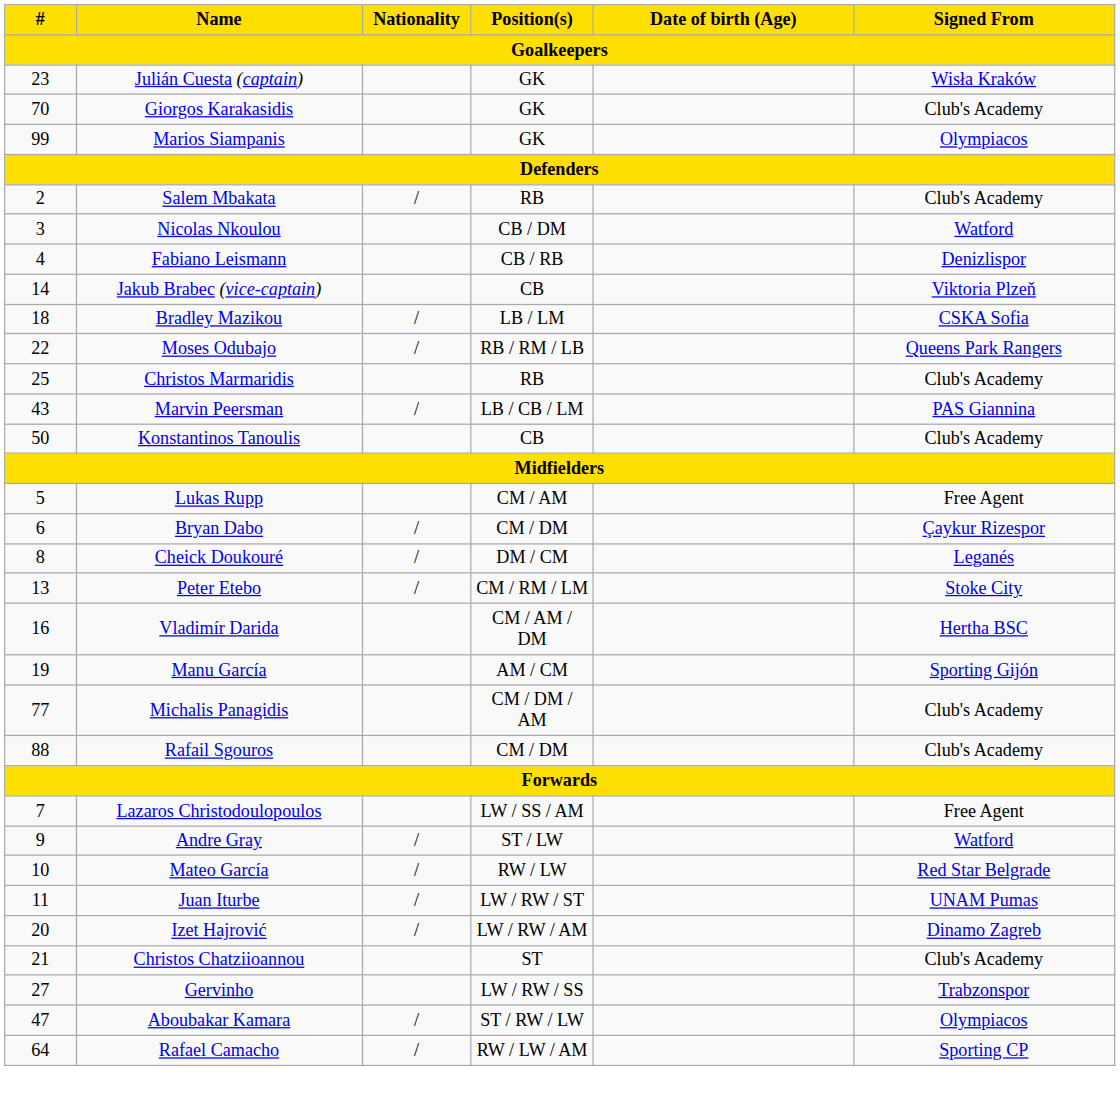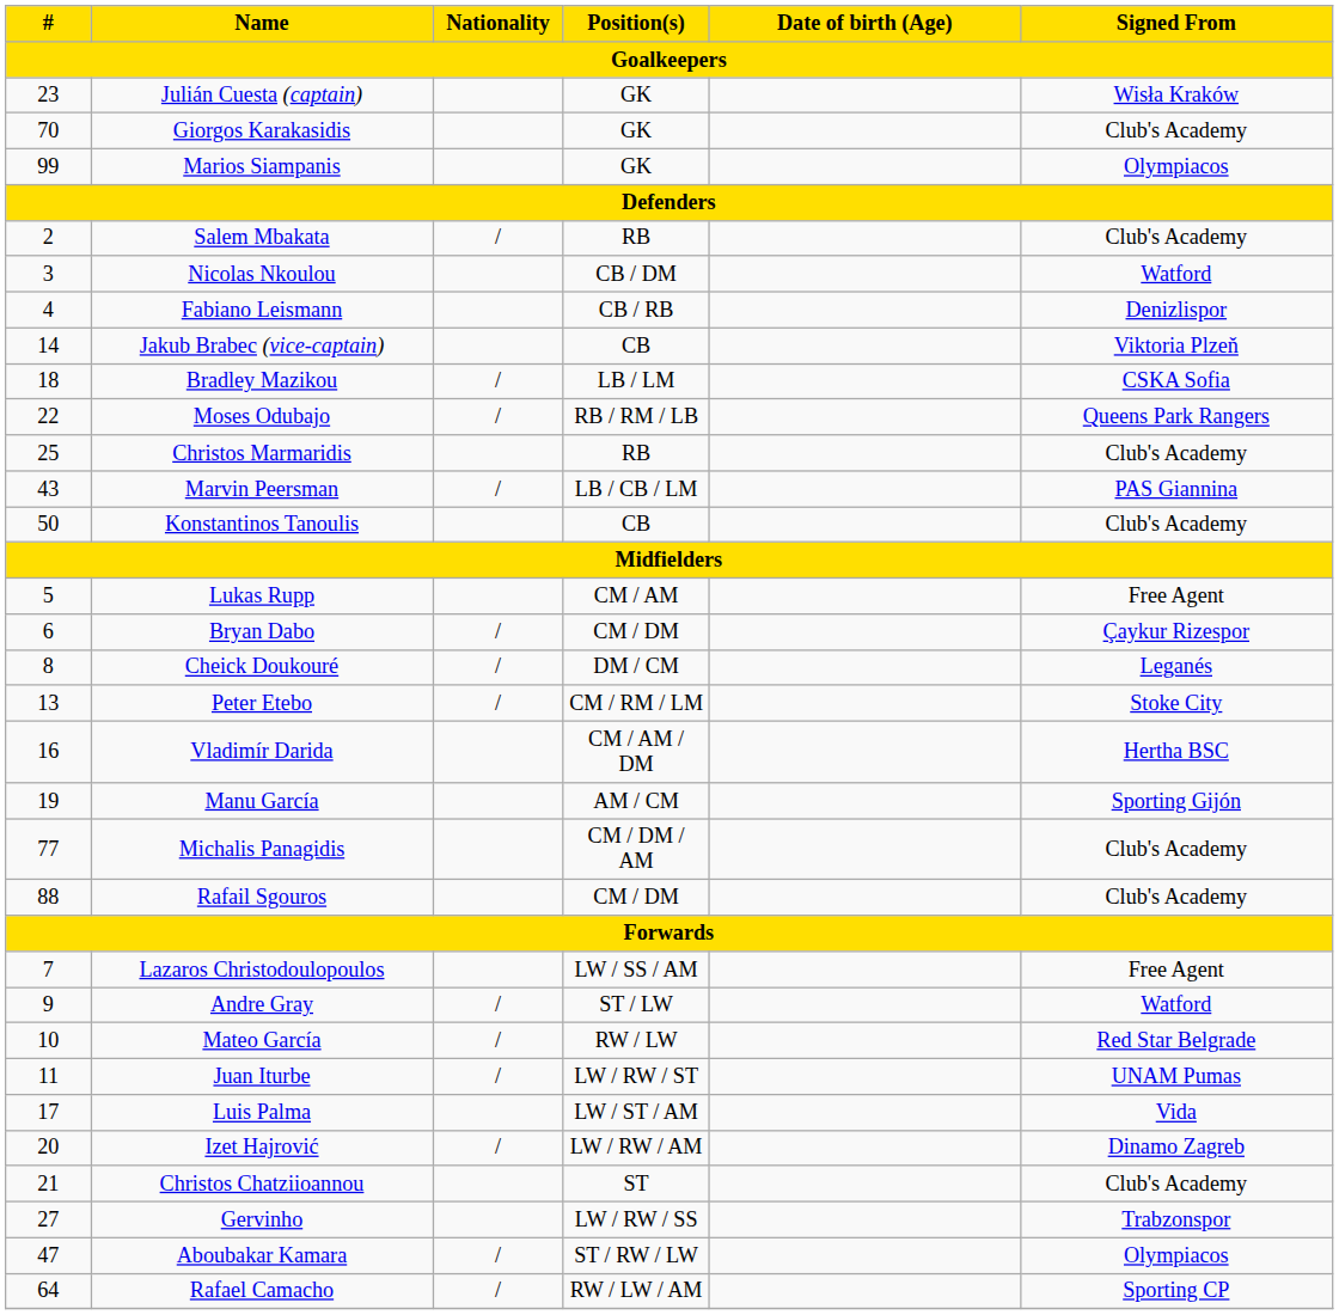 <table class="wikitable" style="text-align:center; font-size:90%;">
 <tr>
 <th style="background:#FFDF00; color:black; text-align:center;"; width=50>#</th>
 <th style="background:#FFDF00; color:black; text-align:center;"; width=220>Name</th>
 <th style="background:#FFDF00; color:black; text-align:center;"; width=80>Nationality</th>
 <th style="background:#FFDF00; color:black; text-align:center;"; width=90>Position(s)</th>
 <th style="background:#FFDF00; color:black; text-align:center;"; width=200>Date of birth (Age)</th>
 <th style="background:#FFDF00; color:black; text-align:center;"; width=200>Signed From</th>
 </tr>
 <tr>
 <th colspan="6" style="background:#FFDF00; color:black; text-align:center"><strong>Goalkeepers</strong></th>
 </tr>
 <tr>
 <td>23</td>
 <td><a href='#'>Julián Cuesta</a> <em>(<a href='#'>captain</a>)</em></td>
 <td></td>
 <td>GK</td>
 <td></td>
 <td> <a href='#'>Wisła Kraków</a></td>
 </tr>
 <tr>
 <td>70</td>
 <td><a href='#'>Giorgos Karakasidis</a></td>
 <td></td>
 <td>GK</td>
 <td></td>
 <td>Club's Academy</td>
 </tr>
 <tr>
 <td>99</td>
 <td><a href='#'>Marios Siampanis</a></td>
 <td></td>
 <td>GK</td>
 <td></td>
 <td> <a href='#'>Olympiacos</a></td>
 </tr>
 <tr>
 <th colspan="6" style="background:#FFDF00; color:black; text-align:center"><strong>Defenders</strong></th>
 </tr>
 <tr>
 <td>2</td>
 <td><a href='#'>Salem Mbakata</a></td>
 <td> / </td>
 <td>RB</td>
 <td></td>
 <td>Club's Academy</td>
 </tr>
 <tr>
 <td>3</td>
 <td><a href='#'>Nicolas Nkoulou</a></td>
 <td></td>
 <td>CB / DM</td>
 <td></td>
 <td> <a href='#'>Watford</a></td>
 </tr>
 <tr>
 <td>4</td>
 <td><a href='#'>Fabiano Leismann</a></td>
 <td></td>
 <td>CB / RB</td>
 <td></td>
 <td> <a href='#'>Denizlispor</a></td>
 </tr>
 <tr>
 <td>14</td>
 <td><a href='#'>Jakub Brabec</a> <em>(<a href='#'>vice-captain</a>)</em></td>
 <td></td>
 <td>CB</td>
 <td></td>
 <td> <a href='#'>Viktoria Plzeň</a></td>
 </tr>
 <tr>
 <td>18</td>
 <td><a href='#'>Bradley Mazikou</a></td>
 <td> / </td>
 <td>LB / LM</td>
 <td></td>
 <td> <a href='#'>CSKA Sofia</a></td>
 </tr>
 <tr>
 <td>22</td>
 <td><a href='#'>Moses Odubajo</a></td>
 <td> / </td>
 <td>RB / RM / LB</td>
 <td></td>
 <td> <a href='#'>Queens Park Rangers</a></td>
 </tr>
 <tr>
 <td>25</td>
 <td><a href='#'>Christos Marmaridis</a></td>
 <td></td>
 <td>RB</td>
 <td></td>
 <td>Club's Academy</td>
 </tr>
 <tr>
 <td>43</td>
 <td><a href='#'>Marvin Peersman</a></td>
 <td> / </td>
 <td>LB / CB / LM</td>
 <td></td>
 <td> <a href='#'>PAS Giannina</a></td>
 </tr>
 <tr>
 <td>50</td>
 <td><a href='#'>Konstantinos Tanoulis</a></td>
 <td></td>
 <td>CB</td>
 <td></td>
 <td>Club's Academy</td>
 </tr>
 <tr>
 <th colspan="6" style="background:#FFDF00; color:black; text-align:center"><strong>Midfielders</strong></th>
 </tr>
 <tr>
 <td>5</td>
 <td><a href='#'>Lukas Rupp</a></td>
 <td></td>
 <td>CM / AM</td>
 <td></td>
 <td>Free Agent</td>
 </tr>
 <tr>
 <td>6</td>
 <td><a href='#'>Bryan Dabo</a></td>
 <td> / </td>
 <td>CM / DM</td>
 <td></td>
 <td> <a href='#'>Çaykur Rizespor</a></td>
 </tr>
 <tr>
 <td>8</td>
 <td><a href='#'>Cheick Doukouré</a></td>
 <td> / </td>
 <td>DM / CM</td>
 <td></td>
 <td> <a href='#'>Leganés</a></td>
 </tr>
 <tr>
 <td>13</td>
 <td><a href='#'>Peter Etebo</a></td>
 <td> / </td>
 <td>CM / RM / LM</td>
 <td></td>
 <td> <a href='#'>Stoke City</a></td>
 </tr>
 <tr>
 <td>16</td>
 <td><a href='#'>Vladimír Darida</a></td>
 <td></td>
 <td>CM / AM / DM</td>
 <td></td>
 <td> <a href='#'>Hertha BSC</a></td>
 </tr>
 <tr>
 <td>19</td>
 <td><a href='#'>Manu García</a></td>
 <td></td>
 <td>AM / CM</td>
 <td></td>
 <td> <a href='#'>Sporting Gijón</a></td>
 </tr>
 <tr>
 <td>77</td>
 <td><a href='#'>Michalis Panagidis</a></td>
 <td></td>
 <td>CM / DM / AM</td>
 <td></td>
 <td>Club's Academy</td>
 </tr>
 <tr>
 <td>88</td>
 <td><a href='#'>Rafail Sgouros</a></td>
 <td></td>
 <td>CM / DM</td>
 <td></td>
 <td>Club's Academy</td>
 </tr>
 <tr>
 <th colspan="6" style="background:#FFDF00; color:black; text-align:center"><strong>Forwards</strong></th>
 </tr>
 <tr>
 <td>7</td>
 <td><a href='#'>Lazaros Christodoulopoulos</a></td>
 <td></td>
 <td>LW / SS / AM</td>
 <td></td>
 <td>Free Agent</td>
 </tr>
 <tr>
 <td>9</td>
 <td><a href='#'>Andre Gray</a></td>
 <td> / </td>
 <td>ST / LW</td>
 <td></td>
 <td> <a href='#'>Watford</a></td>
 </tr>
 <tr>
 <td>10</td>
 <td><a href='#'>Mateo García</a></td>
 <td> / </td>
 <td>RW / LW</td>
 <td></td>
 <td> <a href='#'>Red Star Belgrade</a></td>
 </tr>
 <tr>
 <td>11</td>
 <td><a href='#'>Juan Iturbe</a></td>
 <td> / </td>
 <td>LW / RW / ST</td>
 <td></td>
 <td> <a href='#'>UNAM Pumas</a></td>
 </tr>
 <tr>
+<td>17</td>
+<td><a href='#'>Luis Palma</a></td>
+<td></td>
+<td>LW / ST / AM</td>
+<td></td>
+<td> <a href='#'>Vida</a></td>
+</tr>
+<tr>
 <td>20</td>
 <td><a href='#'>Izet Hajrović</a></td>
 <td> / </td>
 <td>LW / RW / AM</td>
 <td></td>
 <td> <a href='#'>Dinamo Zagreb</a></td>
 </tr>
 <tr>
 <td>21</td>
 <td><a href='#'>Christos Chatziioannou</a></td>
 <td></td>
 <td>ST</td>
 <td></td>
 <td>Club's Academy</td>
 </tr>
 <tr>
 <td>27</td>
 <td><a href='#'>Gervinho</a></td>
 <td></td>
 <td>LW / RW / SS</td>
 <td></td>
 <td> <a href='#'>Trabzonspor</a></td>
 </tr>
 <tr>
 <td>47</td>
 <td><a href='#'>Aboubakar Kamara</a></td>
 <td> / </td>
 <td>ST / RW / LW</td>
 <td></td>
 <td> <a href='#'>Olympiacos</a></td>
 </tr>
 <tr>
 <td>64</td>
 <td><a href='#'>Rafael Camacho</a></td>
 <td> / </td>
 <td>RW / LW / AM</td>
 <td></td>
 <td> <a href='#'>Sporting CP</a></td>
 </tr>
 <tr>
 </tr>
 </table>
